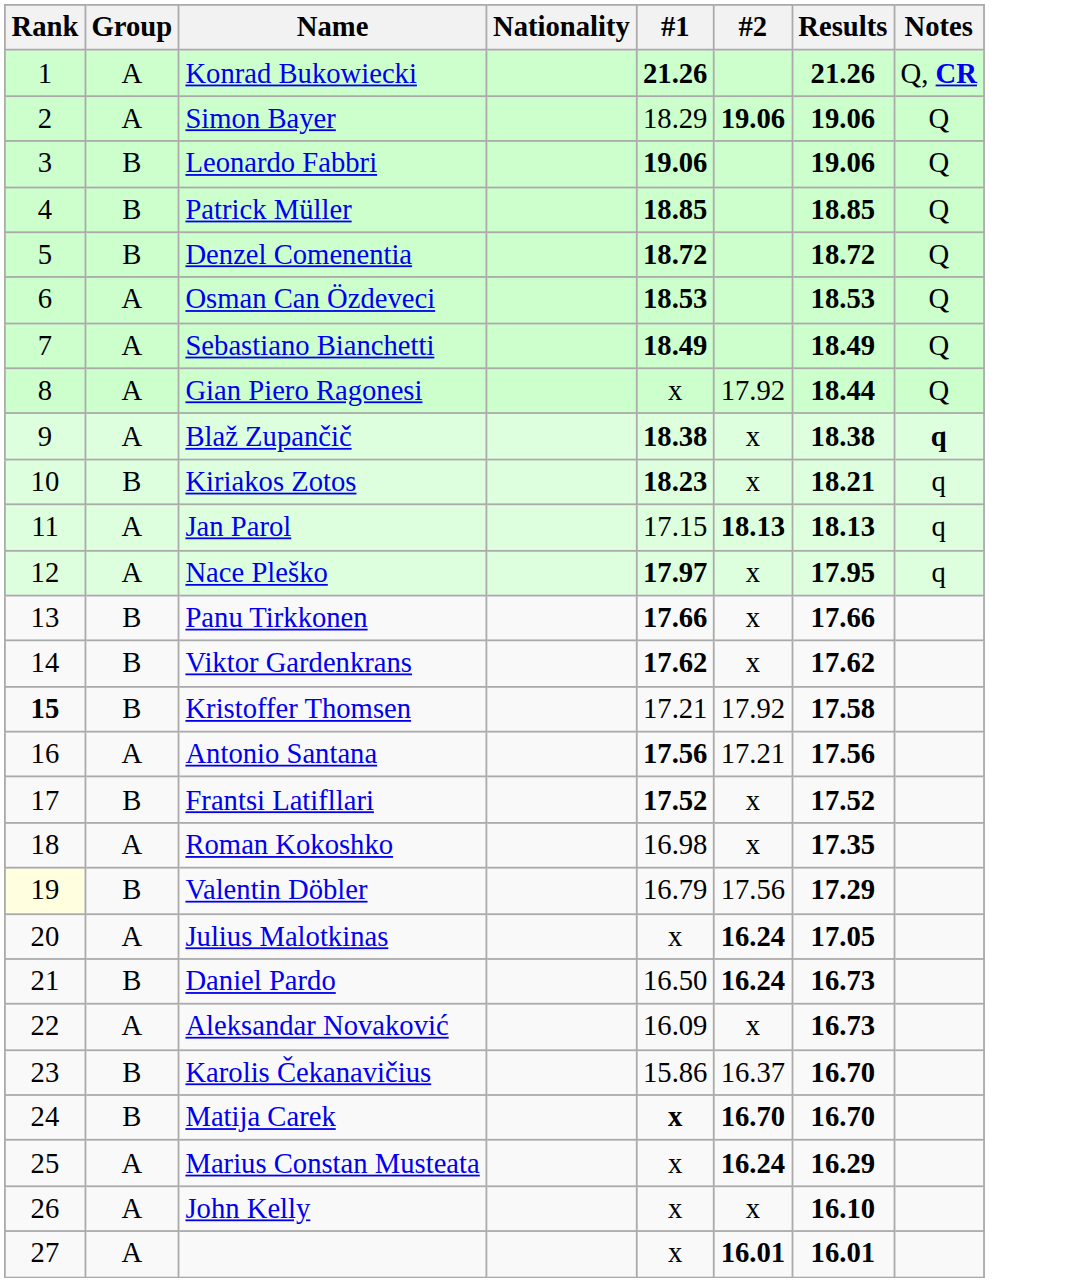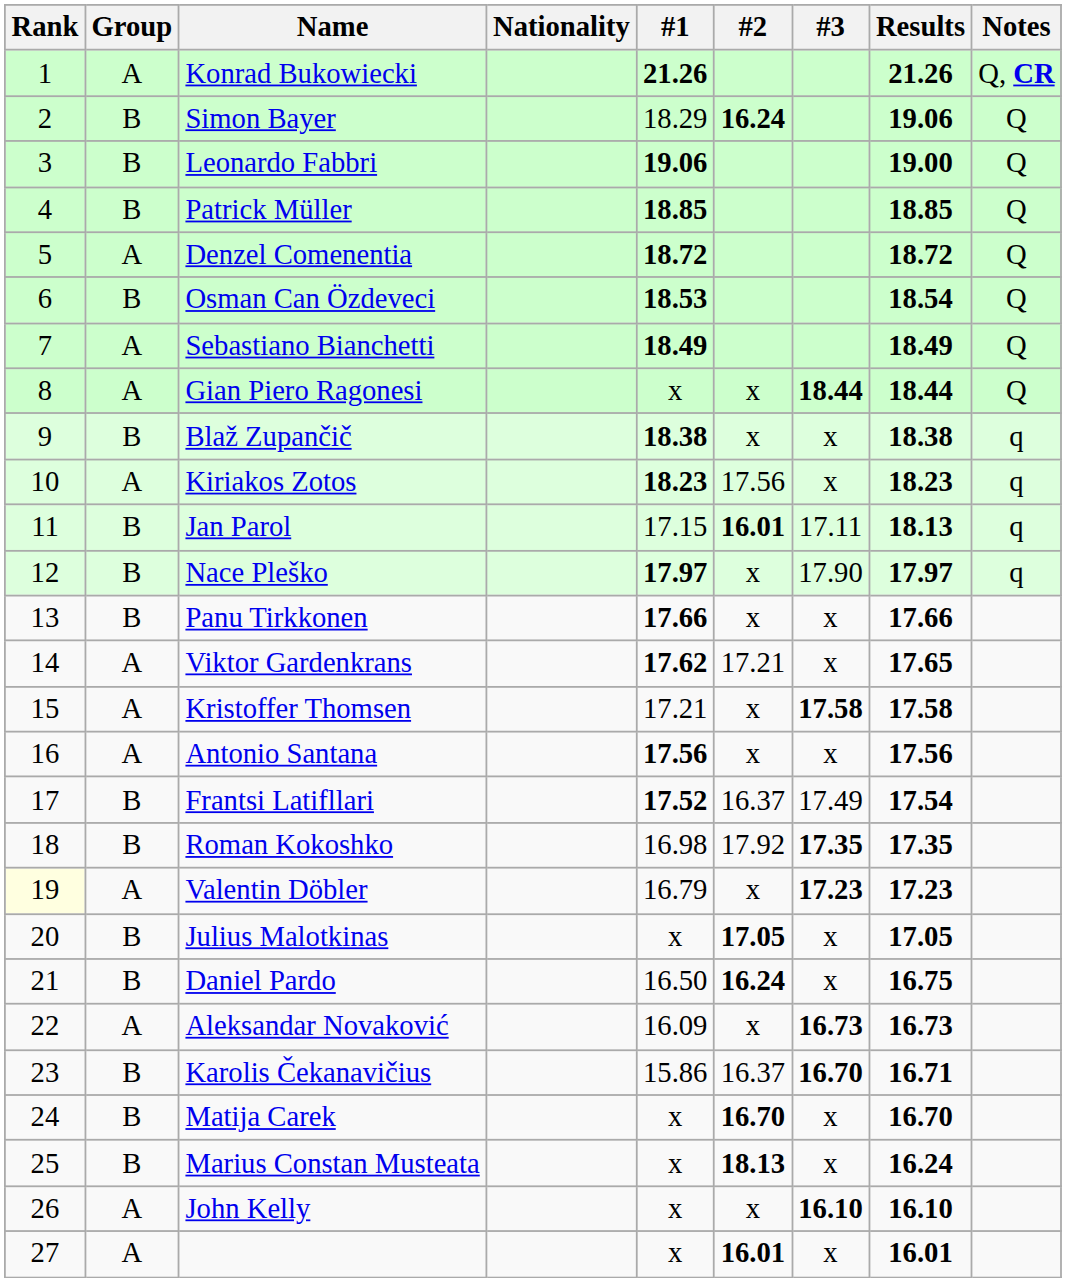 <table class="wikitable sortable" style="text-align:center">
 <tr>
 <th>Rank</th>
 <th>Group</th>
 <th>Name</th>
 <th>Nationality</th>
 <th>#1</th>
 <th>#2</th>
+<th>#3</th>
 <th>Results</th>
 <th>Notes</th>
 </tr>
 <tr bgcolor=ccffcc>
 <td>1</td>
 <td>A</td>
 <td align=left><a href='#'>Konrad Bukowiecki</a></td>
 <td align=left></td>
 <td><strong>21.26</strong></td>
 <td></td>
+<td></td>
 <td><strong>21.26</strong></td>
 <td>Q,  <strong><a href='#'>CR</a></strong></td>
 </tr>
 <tr bgcolor=ccffcc>
 <td>2</td>
-<td>A</td>
+<td>B</td>
 <td align=left><a href='#'>Simon Bayer</a></td>
 <td align=left></td>
 <td>18.29</td>
-<td><strong>19.06</strong></td>
+<td><strong>16.24</strong></td>
+<td></td>
 <td><strong>19.06</strong></td>
 <td>Q</td>
 </tr>
 <tr bgcolor=ccffcc>
 <td>3</td>
 <td>B</td>
 <td align=left><a href='#'>Leonardo Fabbri</a></td>
 <td align=left></td>
 <td><strong>19.06</strong></td>
 <td></td>
-<td><strong>19.06</strong></td>
+<td></td>
+<td><strong>19.00</strong></td>
 <td>Q</td>
 </tr>
 <tr bgcolor=ccffcc>
 <td>4</td>
 <td>B</td>
 <td align=left><a href='#'>Patrick Müller</a></td>
 <td align=left></td>
 <td><strong>18.85</strong></td>
 <td></td>
+<td></td>
 <td><strong>18.85</strong></td>
 <td>Q</td>
 </tr>
 <tr bgcolor=ccffcc>
 <td>5</td>
-<td>B</td>
+<td>A</td>
 <td align=left><a href='#'>Denzel Comenentia</a></td>
 <td align=left></td>
 <td><strong>18.72</strong></td>
+<td></td>
 <td></td>
 <td><strong>18.72</strong></td>
 <td>Q</td>
 </tr>
 <tr bgcolor=ccffcc>
 <td>6</td>
-<td>A</td>
+<td>B</td>
 <td align=left><a href='#'>Osman Can Özdeveci</a></td>
 <td align=left></td>
 <td><strong>18.53</strong></td>
 <td></td>
-<td><strong>18.53</strong></td>
+<td></td>
+<td><strong>18.54</strong></td>
 <td>Q</td>
 </tr>
 <tr bgcolor=ccffcc>
 <td>7</td>
 <td>A</td>
 <td align=left><a href='#'>Sebastiano Bianchetti</a></td>
 <td align=left></td>
 <td><strong>18.49</strong></td>
+<td></td>
 <td></td>
 <td><strong>18.49</strong></td>
 <td>Q</td>
 </tr>
 <tr bgcolor=ccffcc>
 <td>8</td>
 <td>A</td>
 <td align=left><a href='#'>Gian Piero Ragonesi</a></td>
 <td align=left></td>
 <td>x</td>
-<td>17.92</td>
+<td>x</td>
+<td><strong>18.44</strong></td>
 <td><strong>18.44</strong></td>
 <td>Q</td>
 </tr>
 <tr bgcolor=ddffdd>
 <td>9</td>
-<td>A</td>
+<td>B</td>
 <td align=left><a href='#'>Blaž Zupančič</a></td>
 <td align=left></td>
 <td><strong>18.38</strong></td>
 <td>x</td>
+<td>x</td>
 <td><strong>18.38</strong></td>
-<td><strong>q</strong></td>
+<td>q</td>
 </tr>
 <tr bgcolor=ddffdd>
 <td>10</td>
-<td>B</td>
+<td>A</td>
 <td align=left><a href='#'>Kiriakos Zotos</a></td>
 <td align=left></td>
 <td><strong>18.23</strong></td>
+<td>17.56</td>
 <td>x</td>
-<td><strong>18.21</strong></td>
+<td><strong>18.23</strong></td>
 <td>q</td>
 </tr>
 <tr bgcolor=ddffdd>
 <td>11</td>
-<td>A</td>
+<td>B</td>
 <td align=left><a href='#'>Jan Parol</a></td>
 <td align=left></td>
 <td>17.15</td>
-<td><strong>18.13</strong></td>
+<td><strong>16.01</strong></td>
+<td>17.11</td>
 <td><strong>18.13</strong></td>
 <td>q</td>
 </tr>
 <tr bgcolor=ddffdd>
 <td>12</td>
-<td>A</td>
+<td>B</td>
 <td align=left><a href='#'>Nace Pleško</a></td>
 <td align=left></td>
 <td><strong>17.97</strong></td>
 <td>x</td>
-<td><strong>17.95</strong></td>
+<td>17.90</td>
+<td><strong>17.97</strong></td>
 <td>q</td>
 </tr>
 <tr>
 <td>13</td>
 <td>B</td>
 <td align=left><a href='#'>Panu Tirkkonen</a></td>
 <td align=left></td>
 <td><strong>17.66</strong></td>
 <td>x</td>
+<td>x</td>
 <td><strong>17.66</strong></td>
 <td></td>
 </tr>
 <tr>
 <td>14</td>
-<td>B</td>
+<td>A</td>
 <td align=left><a href='#'>Viktor Gardenkrans</a></td>
 <td align=left></td>
 <td><strong>17.62</strong></td>
+<td>17.21</td>
 <td>x</td>
-<td><strong>17.62</strong></td>
+<td><strong>17.65</strong></td>
 <td></td>
 </tr>
 <tr>
-<td><strong>15</strong></td>
-<td>B</td>
+<td>15</td>
+<td>A</td>
 <td align=left><a href='#'>Kristoffer Thomsen</a></td>
 <td align=left></td>
 <td>17.21</td>
-<td>17.92</td>
+<td>x</td>
+<td><strong>17.58</strong></td>
 <td><strong>17.58</strong></td>
 <td></td>
 </tr>
 <tr>
 <td>16</td>
 <td>A</td>
 <td align=left><a href='#'>Antonio Santana</a></td>
 <td align=left></td>
 <td><strong>17.56</strong></td>
-<td>17.21</td>
+<td>x</td>
+<td>x</td>
 <td><strong>17.56</strong></td>
 <td></td>
 </tr>
 <tr>
 <td>17</td>
 <td>B</td>
 <td align=left><a href='#'>Frantsi Latifllari</a></td>
 <td align=left></td>
 <td><strong>17.52</strong></td>
-<td>x</td>
-<td><strong>17.52</strong></td>
+<td>16.37</td>
+<td>17.49</td>
+<td><strong>17.54</strong></td>
 <td></td>
 </tr>
 <tr>
 <td>18</td>
-<td>A</td>
+<td>B</td>
 <td align=left><a href='#'>Roman Kokoshko</a></td>
 <td align=left></td>
 <td>16.98</td>
-<td>x</td>
+<td>17.92</td>
+<td><strong>17.35</strong></td>
 <td><strong>17.35</strong></td>
 <td></td>
 </tr>
 <tr>
 <td style="background: lightyellow;">19</td>
-<td>B</td>
+<td>A</td>
 <td align=left><a href='#'>Valentin Döbler</a></td>
 <td align=left></td>
 <td>16.79</td>
-<td>17.56</td>
-<td><strong>17.29</strong></td>
+<td>x</td>
+<td><strong>17.23</strong></td>
+<td><strong>17.23</strong></td>
 <td></td>
 </tr>
 <tr>
 <td>20</td>
-<td>A</td>
+<td>B</td>
 <td align=left><a href='#'>Julius Malotkinas</a></td>
 <td align=left></td>
 <td>x</td>
-<td><strong>16.24</strong></td>
+<td><strong>17.05</strong></td>
+<td>x</td>
 <td><strong>17.05</strong></td>
 <td></td>
 </tr>
 <tr>
 <td>21</td>
 <td>B</td>
 <td align=left><a href='#'>Daniel Pardo</a></td>
 <td align=left></td>
 <td>16.50</td>
 <td><strong>16.24</strong></td>
-<td><strong>16.73</strong></td>
+<td>x</td>
+<td><strong>16.75</strong></td>
 <td></td>
 </tr>
 <tr>
 <td>22</td>
 <td>A</td>
 <td align=left><a href='#'>Aleksandar Novaković</a></td>
 <td align=left></td>
 <td>16.09</td>
 <td>x</td>
+<td><strong>16.73</strong></td>
 <td><strong>16.73</strong></td>
 <td></td>
 </tr>
 <tr>
 <td>23</td>
 <td>B</td>
 <td align=left><a href='#'>Karolis Čekanavičius</a></td>
 <td align=left></td>
 <td>15.86</td>
 <td>16.37</td>
 <td><strong>16.70</strong></td>
+<td><strong>16.71</strong></td>
 <td></td>
 </tr>
 <tr>
 <td>24</td>
 <td>B</td>
 <td align=left><a href='#'>Matija Carek</a></td>
 <td align=left></td>
-<td><strong>x</strong></td>
+<td>x</td>
 <td><strong>16.70</strong></td>
+<td>x</td>
 <td><strong>16.70</strong></td>
 <td></td>
 </tr>
 <tr>
 <td>25</td>
-<td>A</td>
+<td>B</td>
 <td align=left><a href='#'>Marius Constan Musteata</a></td>
 <td align=left></td>
 <td>x</td>
+<td><strong>18.13</strong></td>
+<td>x</td>
 <td><strong>16.24</strong></td>
-<td><strong>16.29</strong></td>
 <td></td>
 </tr>
 <tr>
 <td>26</td>
 <td>A</td>
 <td align=left><a href='#'>John Kelly</a></td>
 <td align=left></td>
 <td>x</td>
 <td>x</td>
 <td><strong>16.10</strong></td>
+<td><strong>16.10</strong></td>
 <td></td>
 </tr>
 <tr>
 <td>27</td>
 <td>A</td>
 <td align=left></td>
 <td align=left></td>
 <td>x</td>
 <td><strong>16.01</strong></td>
+<td>x</td>
 <td><strong>16.01</strong></td>
 <td></td>
 </tr>
 </table>
